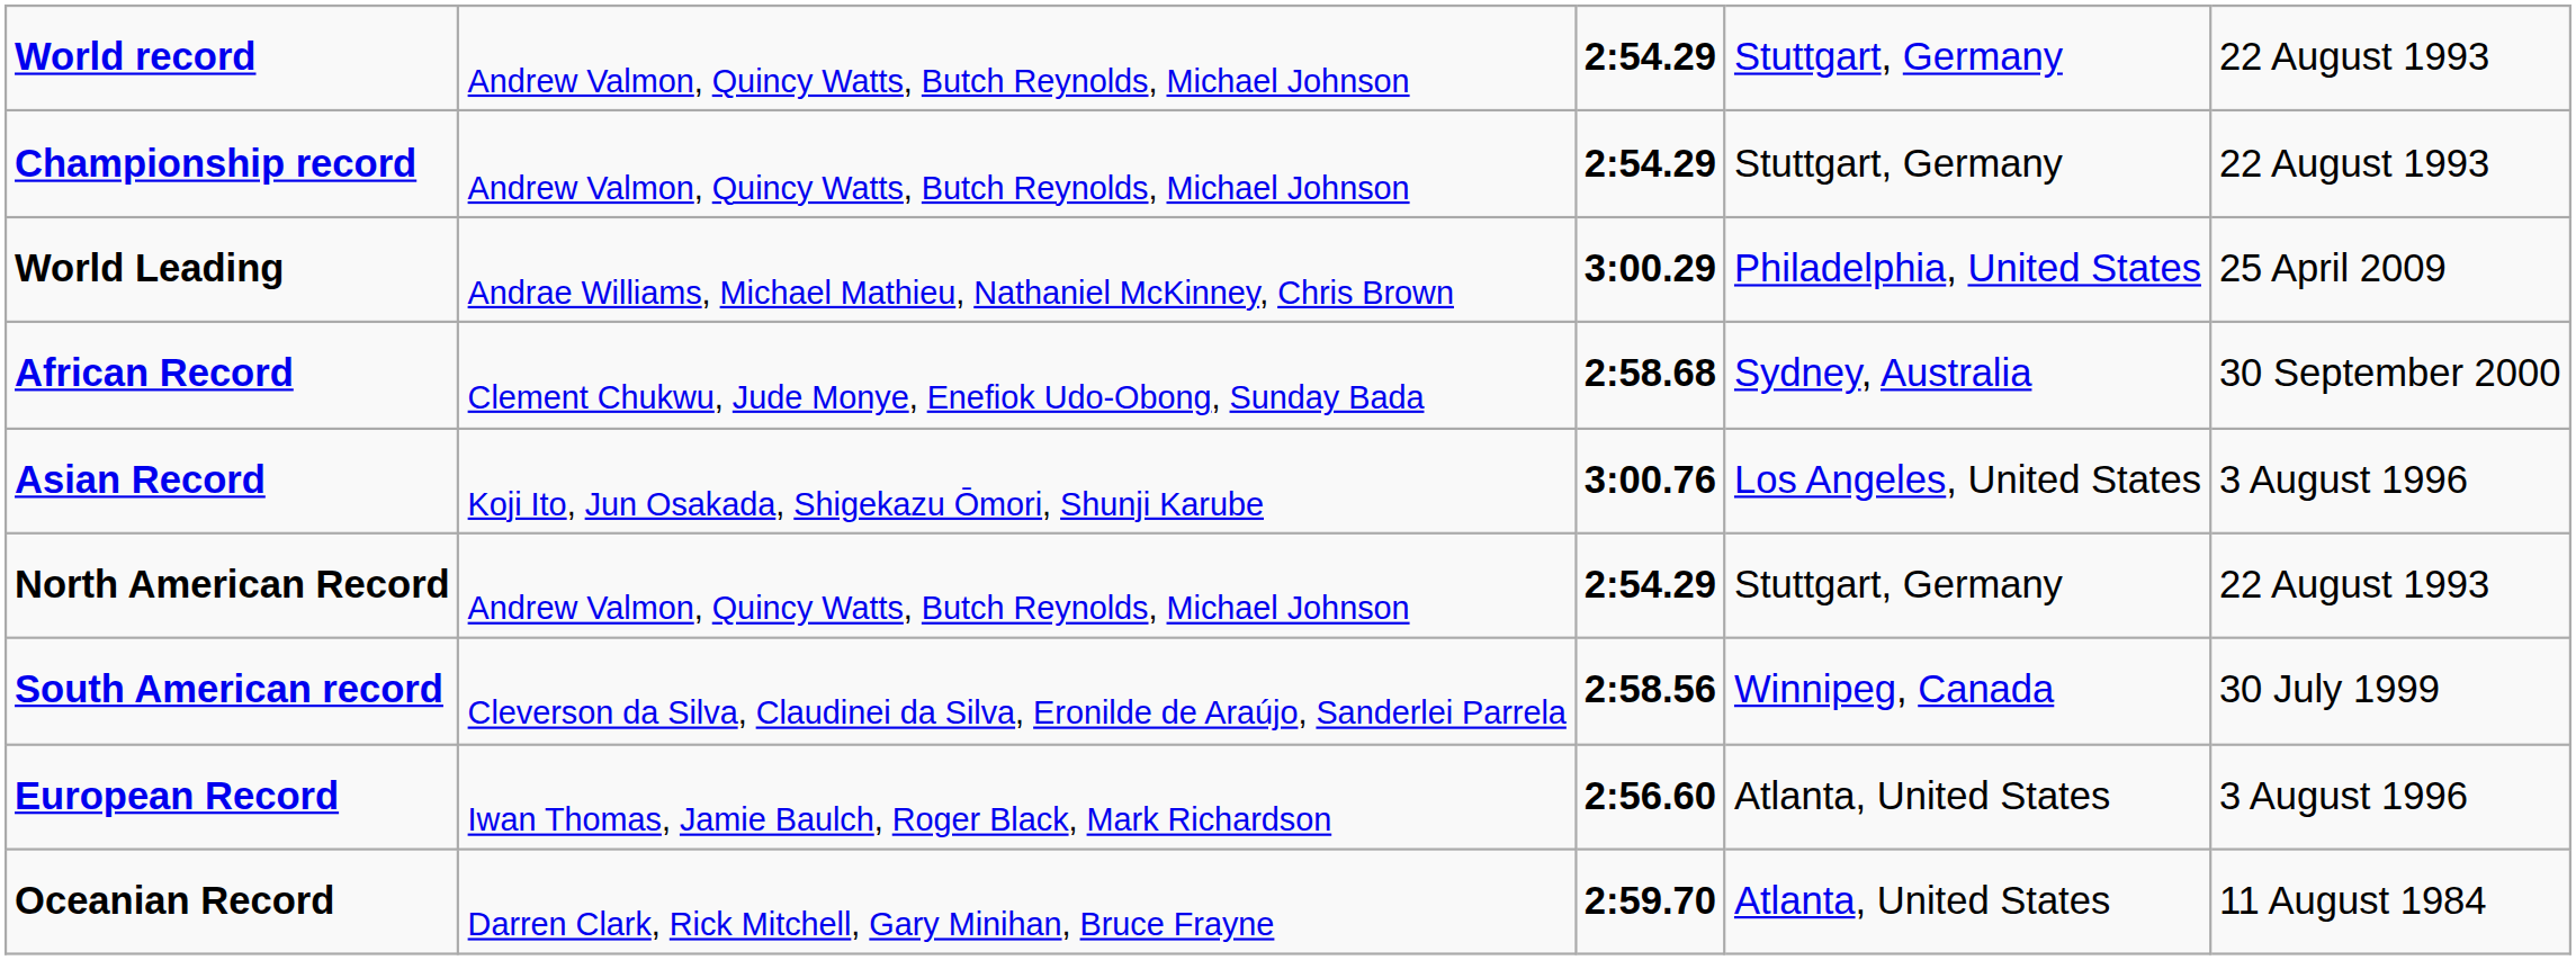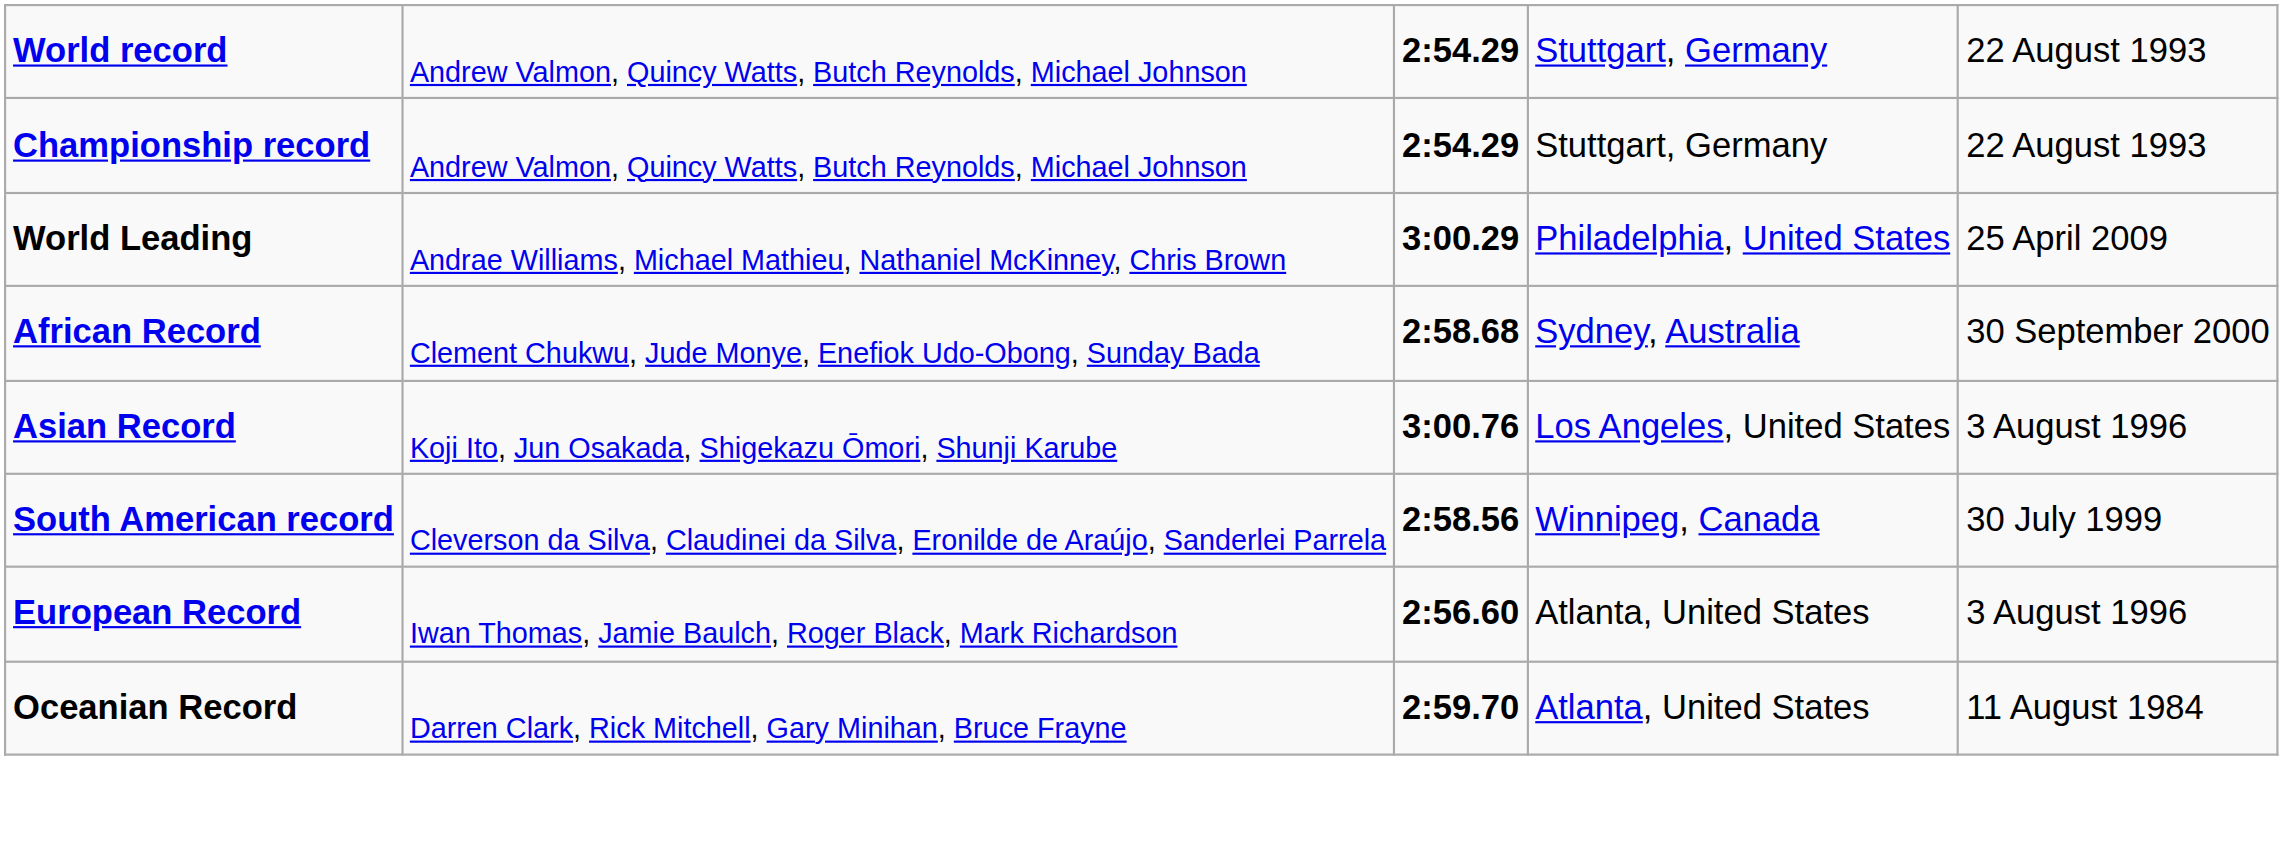 <table class="wikitable">
 <tr>
 <td><strong><a href='#'>World record</a></strong></td>
 <td><br> <small><a href='#'>Andrew Valmon</a>, <a href='#'>Quincy Watts</a>, <a href='#'>Butch Reynolds</a>, <a href='#'>Michael Johnson</a></small></td>
 <td><strong>2:54.29</strong></td>
 <td><a href='#'>Stuttgart</a>, <a href='#'>Germany</a></td>
 <td>22 August 1993</td>
 </tr>
 <tr>
 <td><strong><a href='#'>Championship record</a></strong></td>
 <td><br> <small><a href='#'>Andrew Valmon</a>, <a href='#'>Quincy Watts</a>, <a href='#'>Butch Reynolds</a>, <a href='#'>Michael Johnson</a></small></td>
 <td><strong>2:54.29</strong></td>
 <td>Stuttgart, Germany</td>
 <td>22 August 1993</td>
 </tr>
 <tr>
 <td><strong>World Leading</strong></td>
 <td><br> <small><a href='#'>Andrae Williams</a>, <a href='#'>Michael Mathieu</a>, <a href='#'>Nathaniel McKinney</a>, <a href='#'>Chris Brown</a></small></td>
 <td><strong>3:00.29</strong></td>
 <td><a href='#'>Philadelphia</a>, <a href='#'>United States</a></td>
 <td>25 April 2009</td>
 </tr>
 <tr>
 <td><strong><a href='#'>African Record</a></strong></td>
 <td><br> <small><a href='#'>Clement Chukwu</a>, <a href='#'>Jude Monye</a>, <a href='#'>Enefiok Udo-Obong</a>, <a href='#'>Sunday Bada</a></small></td>
 <td><strong>2:58.68</strong></td>
 <td><a href='#'>Sydney</a>, <a href='#'>Australia</a></td>
 <td>30 September 2000</td>
 </tr>
 <tr>
 <td><strong><a href='#'>Asian Record</a></strong></td>
 <td><br> <small><a href='#'>Koji Ito</a>, <a href='#'>Jun Osakada</a>, <a href='#'>Shigekazu Ōmori</a>, <a href='#'>Shunji Karube</a></small></td>
 <td><strong>3:00.76</strong></td>
 <td><a href='#'>Los Angeles</a>, United States</td>
 <td>3 August 1996</td>
 </tr>
 <tr>
-<td><strong>North American Record</strong></td>
-<td><br> <small><a href='#'>Andrew Valmon</a>, <a href='#'>Quincy Watts</a>, <a href='#'>Butch Reynolds</a>, <a href='#'>Michael Johnson</a></small></td>
-<td><strong>2:54.29</strong></td>
-<td>Stuttgart, Germany</td>
-<td>22 August 1993</td>
-</tr>
-<tr>
 <td><strong><a href='#'>South American record</a></strong></td>
 <td><br> <small><a href='#'>Cleverson da Silva</a>, <a href='#'>Claudinei da Silva</a>, <a href='#'>Eronilde de Araújo</a>, <a href='#'>Sanderlei Parrela</a></small></td>
 <td><strong>2:58.56</strong></td>
 <td><a href='#'>Winnipeg</a>, <a href='#'>Canada</a></td>
 <td>30 July 1999</td>
 </tr>
 <tr>
 <td><strong><a href='#'>European Record</a></strong></td>
 <td><br> <small><a href='#'>Iwan Thomas</a>, <a href='#'>Jamie Baulch</a>, <a href='#'>Roger Black</a>, <a href='#'>Mark Richardson</a></small></td>
 <td><strong>2:56.60</strong></td>
 <td>Atlanta, United States</td>
 <td>3 August 1996</td>
 </tr>
 <tr>
 <td><strong>Oceanian Record</strong></td>
 <td><br> <small><a href='#'>Darren Clark</a>, <a href='#'>Rick Mitchell</a>, <a href='#'>Gary Minihan</a>, <a href='#'>Bruce Frayne</a></small></td>
 <td><strong>2:59.70</strong></td>
 <td><a href='#'>Atlanta</a>, United States</td>
 <td>11 August 1984</td>
 </tr>
 </table>
